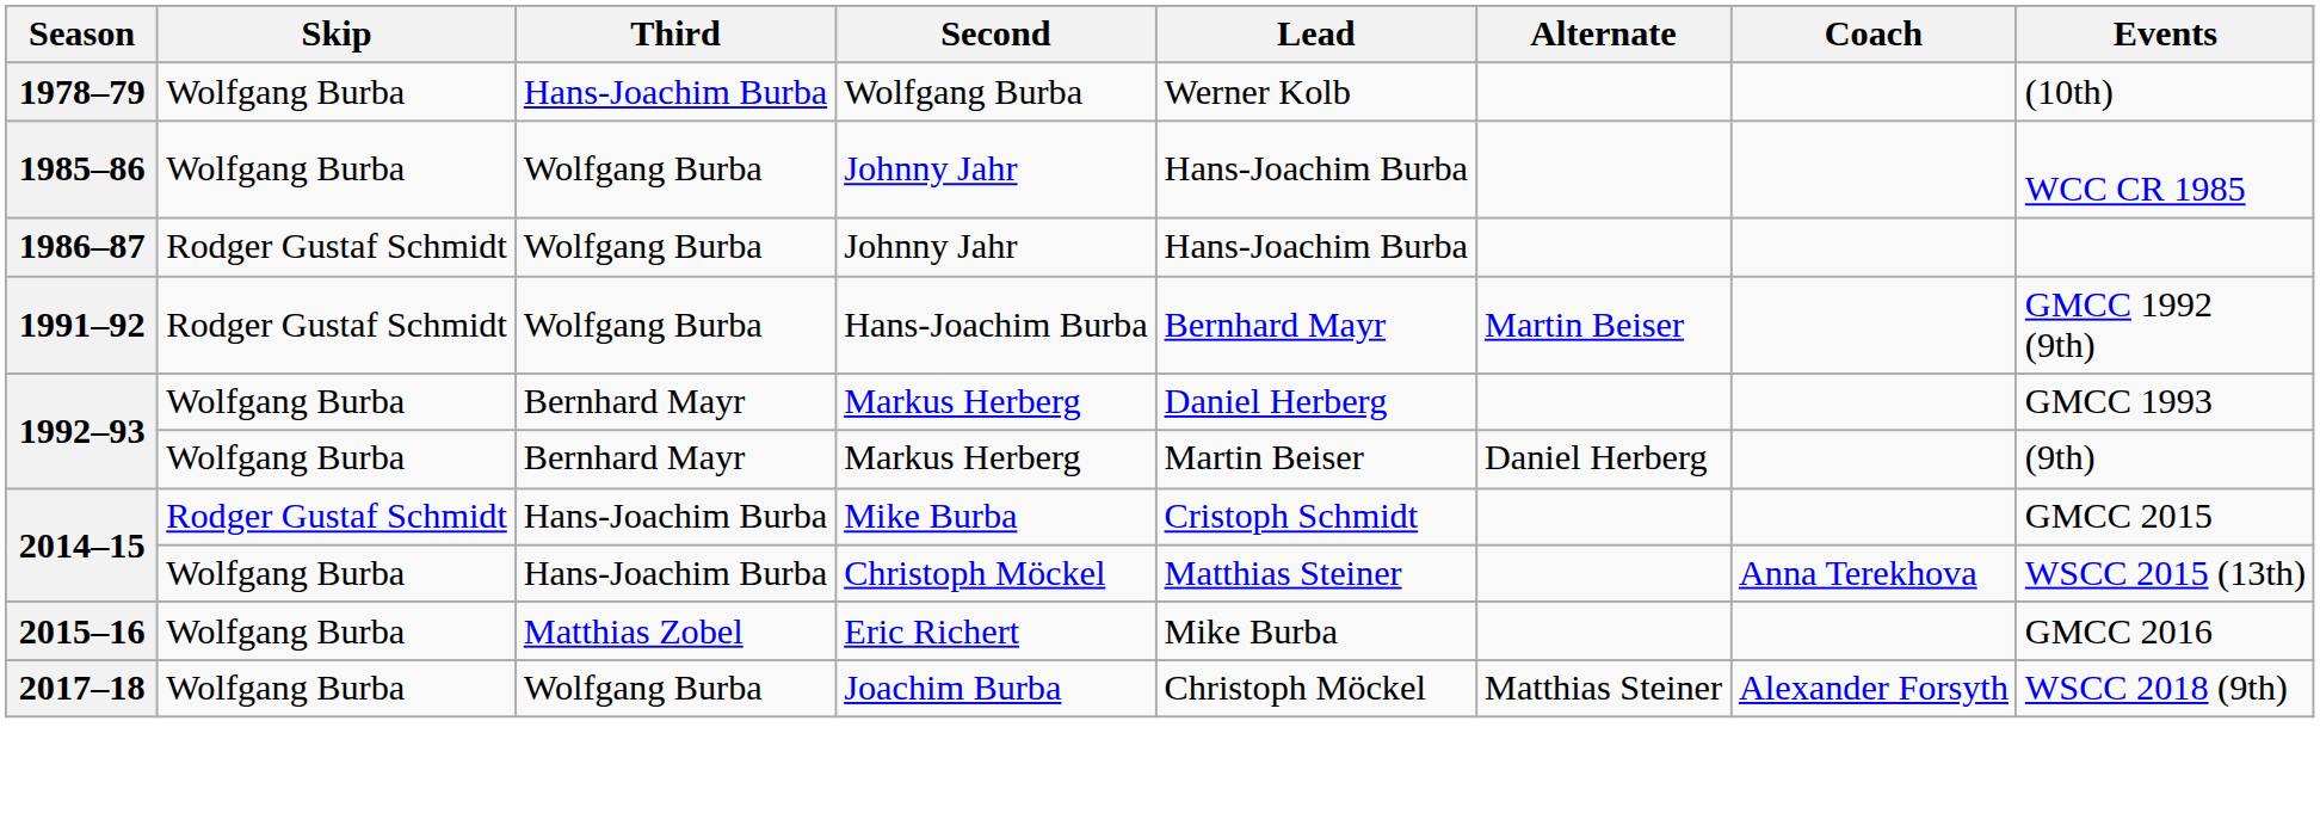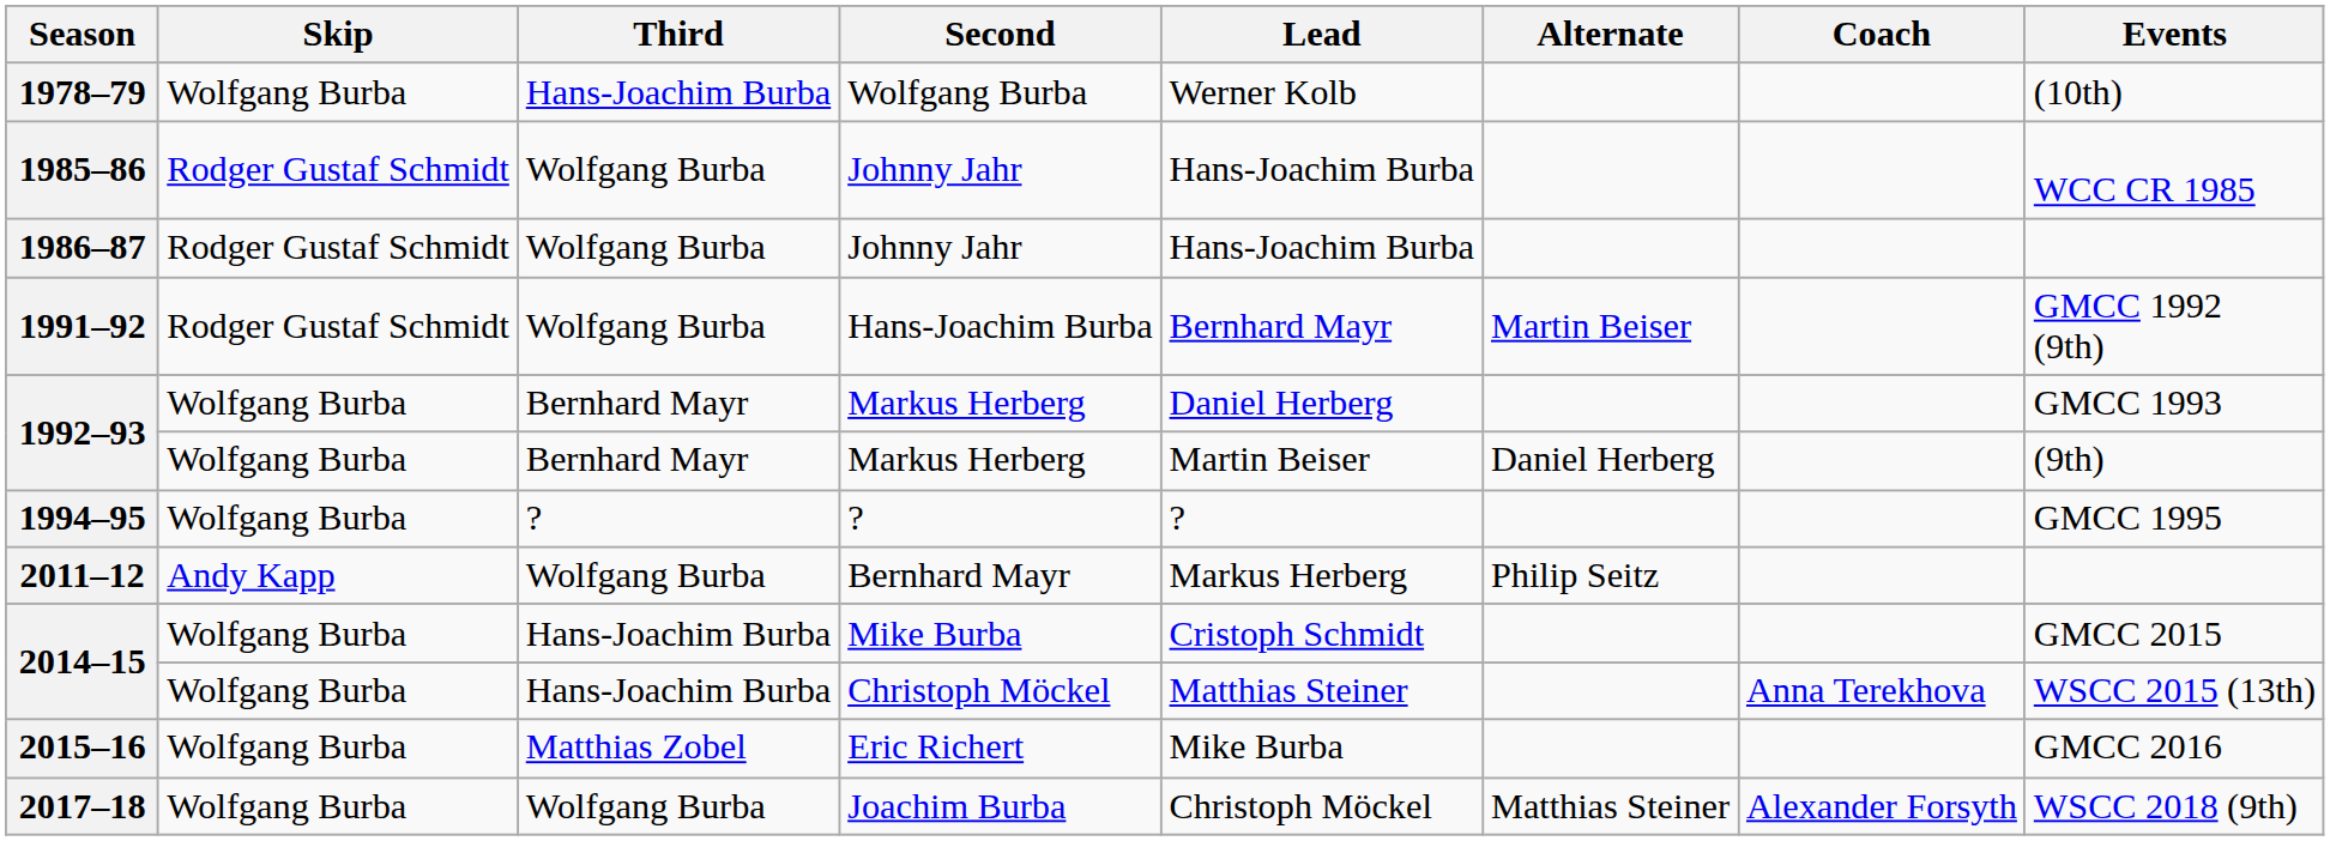 <table class="wikitable">
 <tr>
 <th scope="col" width=60>Season</th>
 <th scope="col">Skip</th>
 <th scope="col">Third</th>
 <th scope="col">Second</th>
 <th scope="col">Lead</th>
 <th scope="col">Alternate</th>
 <th scope="col">Coach</th>
 <th scope="col">Events</th>
 </tr>
 <tr>
 <th scope="row">1978–79</th>
 <td>Wolfgang Burba</td>
 <td><a href='#'>Hans-Joachim Burba</a></td>
 <td>Wolfgang Burba</td>
 <td>Werner Kolb</td>
 <td></td>
 <td></td>
 <td> (10th)</td>
 </tr>
 <tr>
 <th scope="row">1985–86</th>
-<td>Wolfgang Burba</td>
+<td><a href='#'>Rodger Gustaf Schmidt</a></td>
 <td>Wolfgang Burba</td>
 <td><a href='#'>Johnny Jahr</a></td>
 <td>Hans-Joachim Burba</td>
 <td></td>
 <td></td>
 <td> <br><a href='#'>WCC CR 1985</a> </td>
 </tr>
 <tr>
 <th scope="row">1986–87</th>
 <td>Rodger Gustaf Schmidt</td>
 <td>Wolfgang Burba</td>
 <td>Johnny Jahr</td>
 <td>Hans-Joachim Burba</td>
 <td></td>
 <td></td>
 <td> </td>
 </tr>
 <tr>
 <th scope="row">1991–92</th>
 <td>Rodger Gustaf Schmidt</td>
 <td>Wolfgang Burba</td>
 <td>Hans-Joachim Burba</td>
 <td><a href='#'>Bernhard Mayr</a></td>
 <td><a href='#'>Martin Beiser</a></td>
 <td></td>
 <td><a href='#'>GMCC</a> 1992 <br> (9th)</td>
 </tr>
 <tr>
 <th scope="row" rowspan=2>1992–93</th>
 <td>Wolfgang Burba</td>
 <td>Bernhard Mayr</td>
 <td><a href='#'>Markus Herberg</a></td>
 <td><a href='#'>Daniel Herberg</a></td>
 <td></td>
 <td></td>
 <td>GMCC 1993 </td>
 </tr>
 <tr>
 <td>Wolfgang Burba</td>
 <td>Bernhard Mayr</td>
 <td>Markus Herberg</td>
 <td>Martin Beiser</td>
 <td>Daniel Herberg</td>
 <td></td>
 <td> (9th)</td>
 </tr>
 <tr>
+<th scope="row">1994–95</th>
+<td>Wolfgang Burba</td>
+<td>?</td>
+<td>?</td>
+<td>?</td>
+<td></td>
+<td></td>
+<td>GMCC 1995 </td>
+</tr>
+<tr>
+<th scope="row">2011–12</th>
+<td><a href='#'>Andy Kapp</a></td>
+<td>Wolfgang Burba</td>
+<td>Bernhard Mayr</td>
+<td>Markus Herberg</td>
+<td>Philip Seitz</td>
+<td></td>
+<td></td>
+</tr>
+<tr>
 <th scope="row" rowspan=2>2014–15</th>
-<td><a href='#'>Rodger Gustaf Schmidt</a></td>
+<td>Wolfgang Burba</td>
 <td>Hans-Joachim Burba</td>
 <td><a href='#'>Mike Burba</a></td>
 <td><a href='#'>Cristoph Schmidt</a></td>
 <td></td>
 <td></td>
 <td>GMCC 2015 </td>
 </tr>
 <tr>
 <td>Wolfgang Burba</td>
 <td>Hans-Joachim Burba</td>
 <td><a href='#'>Christoph Möckel</a></td>
 <td><a href='#'>Matthias Steiner</a></td>
 <td></td>
 <td><a href='#'>Anna Terekhova</a></td>
 <td><a href='#'>WSCC 2015</a> (13th)</td>
 </tr>
 <tr>
 <th scope="row">2015–16</th>
 <td>Wolfgang Burba</td>
 <td><a href='#'>Matthias Zobel</a></td>
 <td><a href='#'>Eric Richert</a></td>
 <td>Mike Burba</td>
 <td></td>
 <td></td>
 <td>GMCC 2016 </td>
 </tr>
 <tr>
 <th scope="row">2017–18</th>
 <td>Wolfgang Burba</td>
 <td>Wolfgang Burba</td>
 <td><a href='#'>Joachim Burba</a></td>
 <td>Christoph Möckel</td>
 <td>Matthias Steiner</td>
 <td><a href='#'>Alexander Forsyth</a></td>
 <td><a href='#'>WSCC 2018</a> (9th)</td>
 </tr>
 </table>
